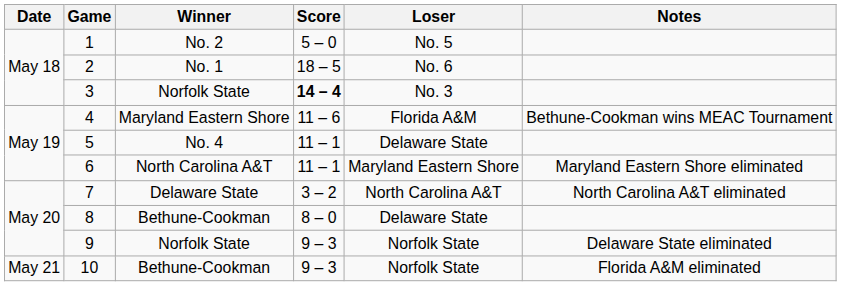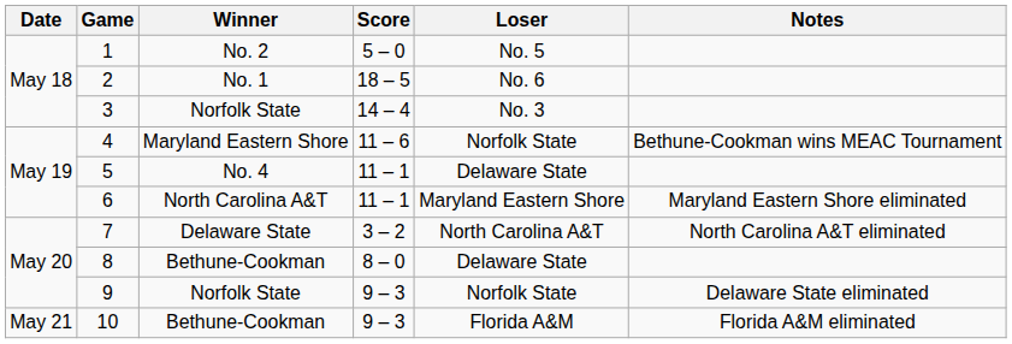 <table class="wikitable">
 <tr>
 <th>Date</th>
 <th>Game</th>
 <th>Winner</th>
 <th>Score</th>
 <th>Loser</th>
 <th>Notes</th>
 </tr>
 <tr align=center>
 <td rowspan=3>May 18</td>
 <td>1</td>
 <td>No. 2 </td>
 <td>5 – 0</td>
 <td>No. 5 </td>
 <td></td>
 </tr>
 <tr align=center>
 <td>2</td>
 <td>No. 1 </td>
 <td>18 – 5</td>
 <td>No. 6 </td>
 <td></td>
 </tr>
 <tr align=center>
 <td>3</td>
 <td>Norfolk State</td>
-<td><strong>14 – 4</strong></td>
+<td>14 – 4</td>
 <td>No. 3 </td>
 <td></td>
 </tr>
 <tr align=center>
 <td rowspan=3>May 19</td>
 <td>4</td>
 <td>Maryland Eastern Shore</td>
 <td>11 – 6</td>
-<td>Florida A&M</td>
+<td>Norfolk State</td>
 <td>Bethune-Cookman wins MEAC Tournament</td>
 </tr>
 <tr align=center>
 <td>5</td>
 <td>No. 4 </td>
 <td>11 – 1</td>
 <td>Delaware State</td>
 <td></td>
 </tr>
 <tr align=center>
 <td>6</td>
 <td>North Carolina A&T</td>
 <td>11 – 1</td>
 <td>Maryland Eastern Shore</td>
 <td>Maryland Eastern Shore eliminated</td>
 </tr>
 <tr align=center>
 <td rowspan=3>May 20</td>
 <td>7</td>
 <td>Delaware State</td>
 <td>3 – 2</td>
 <td>North Carolina A&T</td>
 <td>North Carolina A&T eliminated</td>
 </tr>
 <tr align=center>
 <td>8</td>
 <td>Bethune-Cookman</td>
 <td>8 – 0</td>
 <td>Delaware State</td>
 <td></td>
 </tr>
 <tr align=center>
 <td>9</td>
 <td>Norfolk State</td>
 <td>9 – 3</td>
 <td>Norfolk State</td>
 <td>Delaware State eliminated</td>
 </tr>
 <tr align=center>
 <td>May 21</td>
 <td>10</td>
 <td>Bethune-Cookman</td>
 <td>9 – 3</td>
-<td>Norfolk State</td>
+<td>Florida A&M</td>
 <td>Florida A&M eliminated</td>
 </tr>
 </table>
